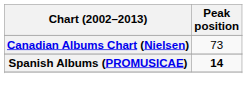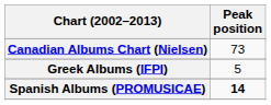 <table class="wikitable sortable plainrowheaders" style="text-align:center">
 <tr>
 <th scope="col">Chart (2002–2013)</th>
 <th scope="col">Peak<br>position</th>
 </tr>
 <tr>
 </tr>
 <tr>
 </tr>
 <tr>
 </tr>
 <tr>
 </tr>
 <tr>
 </tr>
 <tr>
 <th scope="row"><a href='#'>Canadian Albums Chart</a> (<a href='#'>Nielsen</a>)</th>
 <td>73</td>
 </tr>
 <tr>
 </tr>
 <tr>
 </tr>
 <tr>
 </tr>
 <tr>
 </tr>
 <tr>
 </tr>
 <tr>
+<th scope="row">Greek Albums (<a href='#'>IFPI</a>)</th>
+<td>5</td>
+</tr>
+<tr>
 </tr>
 <tr>
 </tr>
 <tr>
 </tr>
 <tr>
 </tr>
 <tr>
 </tr>
 <tr>
 <th scope="row">Spanish Albums (<a href='#'>PROMUSICAE</a>)</th>
 <td><strong>14</strong></td>
 </tr>
 <tr>
 </tr>
 <tr>
 </tr>
 <tr>
 </tr>
 <tr>
 </tr>
 </table>
